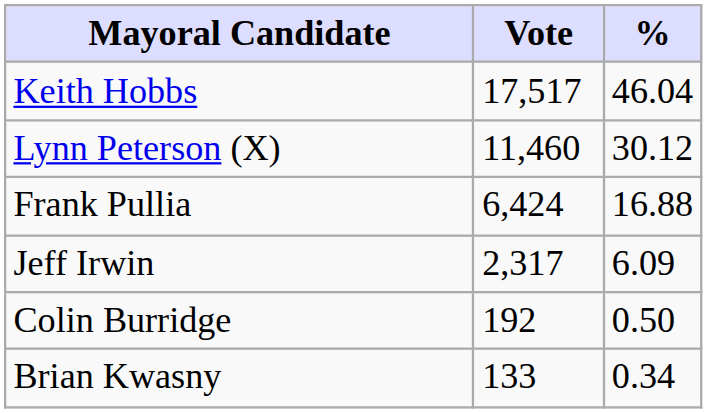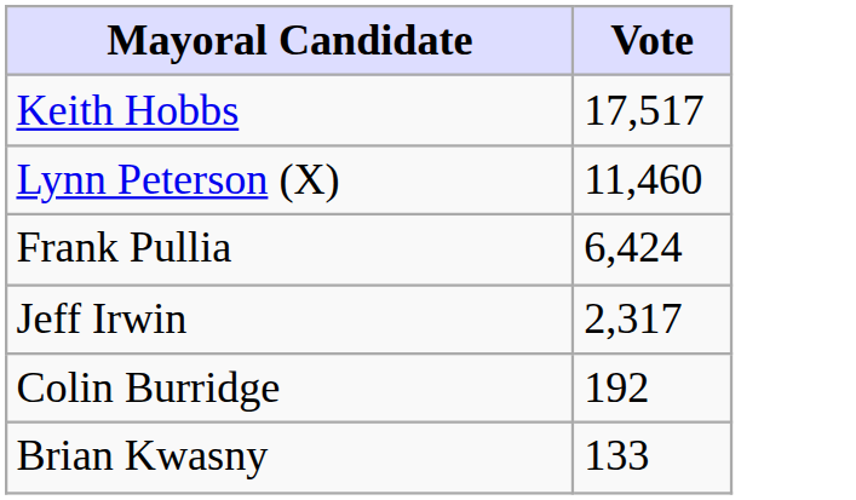 <table class="wikitable">
 <tr>
 <th style="background:#ddf; width:200px;">Mayoral Candidate</th>
 <th style="background:#ddf; width:50px;">Vote</th>
-<th style="background:#ddf; width:30px;">%</th>
 </tr>
 <tr>
 <td><a href='#'>Keith Hobbs</a></td>
 <td>17,517</td>
-<td>46.04</td>
 </tr>
 <tr>
 <td><a href='#'>Lynn Peterson</a> (X)</td>
 <td>11,460</td>
-<td>30.12</td>
 </tr>
 <tr>
 <td>Frank Pullia</td>
 <td>6,424</td>
-<td>16.88</td>
 </tr>
 <tr>
 <td>Jeff Irwin</td>
 <td>2,317</td>
-<td>6.09</td>
 </tr>
 <tr>
 <td>Colin Burridge</td>
 <td>192</td>
-<td>0.50</td>
 </tr>
 <tr>
 <td>Brian Kwasny</td>
 <td>133</td>
-<td>0.34</td>
 </tr>
 </table>
